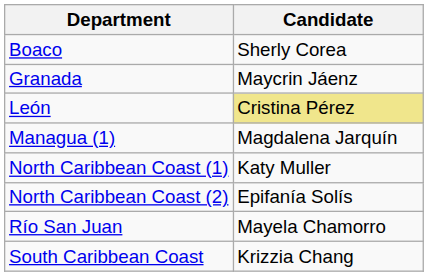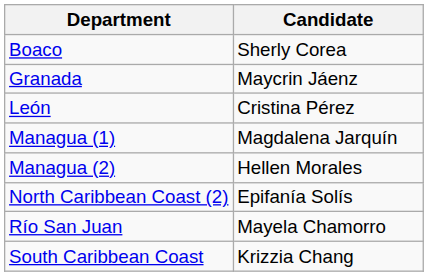 <table class="wikitable sortable static-row-numbers static-row-header-text" style="font-size: 90%;">
 <tr>
 <th>Department</th>
 <th width=140px>Candidate</th>
 </tr>
 <tr>
 <td><a href='#'>Boaco</a></td>
 <td>Sherly Corea</td>
 </tr>
 <tr>
 <td><a href='#'>Granada</a></td>
 <td>Maycrin Jáenz</td>
 </tr>
 <tr>
 <td><a href='#'>León</a></td>
-<td style="background: khaki;">Cristina Pérez</td>
+<td>Cristina Pérez</td>
 </tr>
 <tr>
 <td><a href='#'>Managua (1)</a></td>
 <td>Magdalena Jarquín</td>
 </tr>
 <tr>
-<td><a href='#'>North Caribbean Coast (1)</a></td>
-<td>Katy Muller</td>
+<td><a href='#'>Managua (2)</a></td>
+<td>Hellen Morales</td>
 </tr>
 <tr>
 <td><a href='#'>North Caribbean Coast (2)</a></td>
 <td>Epifanía Solís</td>
 </tr>
 <tr>
 <td><a href='#'>Río San Juan</a></td>
 <td>Mayela Chamorro</td>
 </tr>
 <tr>
 <td><a href='#'>South Caribbean Coast</a></td>
 <td>Krizzia Chang</td>
 </tr>
 </table>
